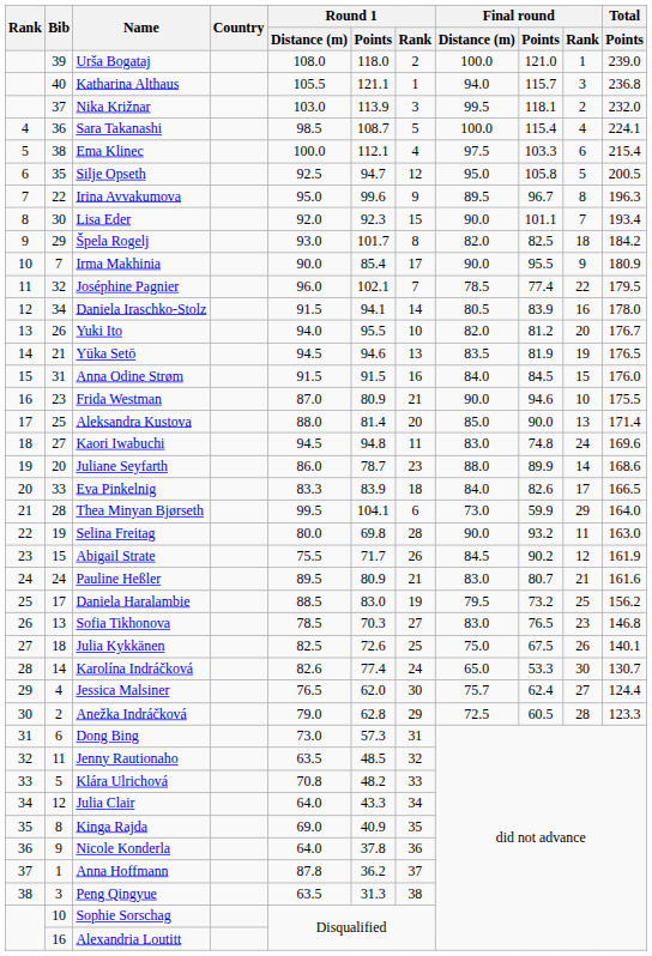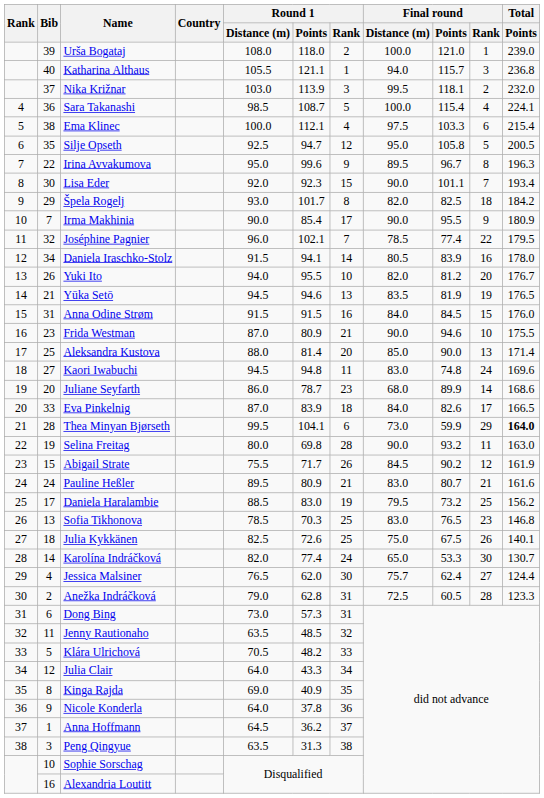 <table class="wikitable sortable" style="text-align:center">
 <tr>
 <th rowspan=2>Rank</th>
 <th rowspan=2>Bib</th>
 <th rowspan=2>Name</th>
 <th rowspan=2>Country</th>
 <th colspan=3>Round 1</th>
 <th colspan=3>Final round</th>
 <th>Total</th>
 </tr>
 <tr>
 <th>Distance (m)</th>
 <th>Points</th>
 <th>Rank</th>
 <th>Distance (m)</th>
 <th>Points</th>
 <th>Rank</th>
 <th>Points</th>
 </tr>
 <tr>
 <td></td>
 <td>39</td>
 <td align=left><a href='#'>Urša Bogataj</a></td>
 <td align=left></td>
 <td>108.0</td>
 <td>118.0</td>
 <td>2</td>
 <td>100.0</td>
 <td>121.0</td>
 <td>1</td>
 <td>239.0</td>
 </tr>
 <tr>
 <td></td>
 <td>40</td>
 <td align=left><a href='#'>Katharina Althaus</a></td>
 <td align=left></td>
 <td>105.5</td>
 <td>121.1</td>
 <td>1</td>
 <td>94.0</td>
 <td>115.7</td>
 <td>3</td>
 <td>236.8</td>
 </tr>
 <tr>
 <td></td>
 <td>37</td>
 <td align=left><a href='#'>Nika Križnar</a></td>
 <td align=left></td>
 <td>103.0</td>
 <td>113.9</td>
 <td>3</td>
 <td>99.5</td>
 <td>118.1</td>
 <td>2</td>
 <td>232.0</td>
 </tr>
 <tr>
 <td>4</td>
 <td>36</td>
 <td align=left><a href='#'>Sara Takanashi</a></td>
 <td align=left></td>
 <td>98.5</td>
 <td>108.7</td>
 <td>5</td>
 <td>100.0</td>
 <td>115.4</td>
 <td>4</td>
 <td>224.1</td>
 </tr>
 <tr>
 <td>5</td>
 <td>38</td>
 <td align=left><a href='#'>Ema Klinec</a></td>
 <td align=left></td>
 <td>100.0</td>
 <td>112.1</td>
 <td>4</td>
 <td>97.5</td>
 <td>103.3</td>
 <td>6</td>
 <td>215.4</td>
 </tr>
 <tr>
 <td>6</td>
 <td>35</td>
 <td align=left><a href='#'>Silje Opseth</a></td>
 <td align=left></td>
 <td>92.5</td>
 <td>94.7</td>
 <td>12</td>
 <td>95.0</td>
 <td>105.8</td>
 <td>5</td>
 <td>200.5</td>
 </tr>
 <tr>
 <td>7</td>
 <td>22</td>
 <td align=left><a href='#'>Irina Avvakumova</a></td>
 <td align=left></td>
 <td>95.0</td>
 <td>99.6</td>
 <td>9</td>
 <td>89.5</td>
 <td>96.7</td>
 <td>8</td>
 <td>196.3</td>
 </tr>
 <tr>
 <td>8</td>
 <td>30</td>
 <td align=left><a href='#'>Lisa Eder</a></td>
 <td align=left></td>
 <td>92.0</td>
 <td>92.3</td>
 <td>15</td>
 <td>90.0</td>
 <td>101.1</td>
 <td>7</td>
 <td>193.4</td>
 </tr>
 <tr>
 <td>9</td>
 <td>29</td>
 <td align=left><a href='#'>Špela Rogelj</a></td>
 <td align=left></td>
 <td>93.0</td>
 <td>101.7</td>
 <td>8</td>
 <td>82.0</td>
 <td>82.5</td>
 <td>18</td>
 <td>184.2</td>
 </tr>
 <tr>
 <td>10</td>
 <td>7</td>
 <td align=left><a href='#'>Irma Makhinia</a></td>
 <td align=left></td>
 <td>90.0</td>
 <td>85.4</td>
 <td>17</td>
 <td>90.0</td>
 <td>95.5</td>
 <td>9</td>
 <td>180.9</td>
 </tr>
 <tr>
 <td>11</td>
 <td>32</td>
 <td align=left><a href='#'>Joséphine Pagnier</a></td>
 <td align=left></td>
 <td>96.0</td>
 <td>102.1</td>
 <td>7</td>
 <td>78.5</td>
 <td>77.4</td>
 <td>22</td>
 <td>179.5</td>
 </tr>
 <tr>
 <td>12</td>
 <td>34</td>
 <td align=left><a href='#'>Daniela Iraschko-Stolz</a></td>
 <td align=left></td>
 <td>91.5</td>
 <td>94.1</td>
 <td>14</td>
 <td>80.5</td>
 <td>83.9</td>
 <td>16</td>
 <td>178.0</td>
 </tr>
 <tr>
 <td>13</td>
 <td>26</td>
 <td align=left><a href='#'>Yuki Ito</a></td>
 <td align=left></td>
 <td>94.0</td>
 <td>95.5</td>
 <td>10</td>
 <td>82.0</td>
 <td>81.2</td>
 <td>20</td>
 <td>176.7</td>
 </tr>
 <tr>
 <td>14</td>
 <td>21</td>
 <td align=left><a href='#'>Yūka Setō</a></td>
 <td align=left></td>
 <td>94.5</td>
 <td>94.6</td>
 <td>13</td>
 <td>83.5</td>
 <td>81.9</td>
 <td>19</td>
 <td>176.5</td>
 </tr>
 <tr>
 <td>15</td>
 <td>31</td>
 <td align=left><a href='#'>Anna Odine Strøm</a></td>
 <td align=left></td>
 <td>91.5</td>
 <td>91.5</td>
 <td>16</td>
 <td>84.0</td>
 <td>84.5</td>
 <td>15</td>
 <td>176.0</td>
 </tr>
 <tr>
 <td>16</td>
 <td>23</td>
 <td align=left><a href='#'>Frida Westman</a></td>
 <td align=left></td>
 <td>87.0</td>
 <td>80.9</td>
 <td>21</td>
 <td>90.0</td>
 <td>94.6</td>
 <td>10</td>
 <td>175.5</td>
 </tr>
 <tr>
 <td>17</td>
 <td>25</td>
 <td align=left><a href='#'>Aleksandra Kustova</a></td>
 <td align=left></td>
 <td>88.0</td>
 <td>81.4</td>
 <td>20</td>
 <td>85.0</td>
 <td>90.0</td>
 <td>13</td>
 <td>171.4</td>
 </tr>
 <tr>
 <td>18</td>
 <td>27</td>
 <td align=left><a href='#'>Kaori Iwabuchi</a></td>
 <td align=left></td>
 <td>94.5</td>
 <td>94.8</td>
 <td>11</td>
 <td>83.0</td>
 <td>74.8</td>
 <td>24</td>
 <td>169.6</td>
 </tr>
 <tr>
 <td>19</td>
 <td>20</td>
 <td align=left><a href='#'>Juliane Seyfarth</a></td>
 <td align=left></td>
 <td>86.0</td>
 <td>78.7</td>
 <td>23</td>
-<td>88.0</td>
+<td>68.0</td>
 <td>89.9</td>
 <td>14</td>
 <td>168.6</td>
 </tr>
 <tr>
 <td>20</td>
 <td>33</td>
 <td align=left><a href='#'>Eva Pinkelnig</a></td>
 <td align=left></td>
-<td>83.3</td>
+<td>87.0</td>
 <td>83.9</td>
 <td>18</td>
 <td>84.0</td>
 <td>82.6</td>
 <td>17</td>
 <td>166.5</td>
 </tr>
 <tr>
 <td>21</td>
 <td>28</td>
 <td align=left><a href='#'>Thea Minyan Bjørseth</a></td>
 <td align=left></td>
 <td>99.5</td>
 <td>104.1</td>
 <td>6</td>
 <td>73.0</td>
 <td>59.9</td>
 <td>29</td>
-<td>164.0</td>
+<td><strong>164.0</strong></td>
 </tr>
 <tr>
 <td>22</td>
 <td>19</td>
 <td align=left><a href='#'>Selina Freitag</a></td>
 <td align=left></td>
 <td>80.0</td>
 <td>69.8</td>
 <td>28</td>
 <td>90.0</td>
 <td>93.2</td>
 <td>11</td>
 <td>163.0</td>
 </tr>
 <tr>
 <td>23</td>
 <td>15</td>
 <td align=left><a href='#'>Abigail Strate</a></td>
 <td align=left></td>
 <td>75.5</td>
 <td>71.7</td>
 <td>26</td>
 <td>84.5</td>
 <td>90.2</td>
 <td>12</td>
 <td>161.9</td>
 </tr>
 <tr>
 <td>24</td>
 <td>24</td>
 <td align=left><a href='#'>Pauline Heßler</a></td>
 <td align=left></td>
 <td>89.5</td>
 <td>80.9</td>
 <td>21</td>
 <td>83.0</td>
 <td>80.7</td>
 <td>21</td>
 <td>161.6</td>
 </tr>
 <tr>
 <td>25</td>
 <td>17</td>
 <td align=left><a href='#'>Daniela Haralambie</a></td>
 <td align=left></td>
 <td>88.5</td>
 <td>83.0</td>
 <td>19</td>
 <td>79.5</td>
 <td>73.2</td>
 <td>25</td>
 <td>156.2</td>
 </tr>
 <tr>
 <td>26</td>
 <td>13</td>
 <td align=left><a href='#'>Sofia Tikhonova</a></td>
 <td align=left></td>
 <td>78.5</td>
 <td>70.3</td>
-<td>27</td>
+<td>25</td>
 <td>83.0</td>
 <td>76.5</td>
 <td>23</td>
 <td>146.8</td>
 </tr>
 <tr>
 <td>27</td>
 <td>18</td>
 <td align=left><a href='#'>Julia Kykkänen</a></td>
 <td align=left></td>
 <td>82.5</td>
 <td>72.6</td>
 <td>25</td>
 <td>75.0</td>
 <td>67.5</td>
 <td>26</td>
 <td>140.1</td>
 </tr>
 <tr>
 <td>28</td>
 <td>14</td>
 <td align=left><a href='#'>Karolína Indráčková</a></td>
 <td align=left></td>
-<td>82.6</td>
+<td>82.0</td>
 <td>77.4</td>
 <td>24</td>
 <td>65.0</td>
 <td>53.3</td>
 <td>30</td>
 <td>130.7</td>
 </tr>
 <tr>
 <td>29</td>
 <td>4</td>
 <td align=left><a href='#'>Jessica Malsiner</a></td>
 <td align=left></td>
 <td>76.5</td>
 <td>62.0</td>
 <td>30</td>
 <td>75.7</td>
 <td>62.4</td>
 <td>27</td>
 <td>124.4</td>
 </tr>
 <tr>
 <td>30</td>
 <td>2</td>
 <td align=left><a href='#'>Anežka Indráčková</a></td>
 <td align=left></td>
 <td>79.0</td>
 <td>62.8</td>
-<td>29</td>
+<td>31</td>
 <td>72.5</td>
 <td>60.5</td>
 <td>28</td>
 <td>123.3</td>
 </tr>
 <tr>
 <td>31</td>
 <td>6</td>
 <td align=left><a href='#'>Dong Bing</a></td>
 <td align=left></td>
 <td>73.0</td>
 <td>57.3</td>
 <td>31</td>
 <td rowspan=10 colspan=4>did not advance</td>
 </tr>
 <tr>
 <td>32</td>
 <td>11</td>
 <td align=left><a href='#'>Jenny Rautionaho</a></td>
 <td align=left></td>
 <td>63.5</td>
 <td>48.5</td>
 <td>32</td>
 </tr>
 <tr>
 <td>33</td>
 <td>5</td>
 <td align=left><a href='#'>Klára Ulrichová</a></td>
 <td align=left></td>
-<td>70.8</td>
+<td>70.5</td>
 <td>48.2</td>
 <td>33</td>
 </tr>
 <tr>
 <td>34</td>
 <td>12</td>
 <td align=left><a href='#'>Julia Clair</a></td>
 <td align=left></td>
 <td>64.0</td>
 <td>43.3</td>
 <td>34</td>
 </tr>
 <tr>
 <td>35</td>
 <td>8</td>
 <td align=left><a href='#'>Kinga Rajda</a></td>
 <td align=left></td>
 <td>69.0</td>
 <td>40.9</td>
 <td>35</td>
 </tr>
 <tr>
 <td>36</td>
 <td>9</td>
 <td align=left><a href='#'>Nicole Konderla</a></td>
 <td align=left></td>
 <td>64.0</td>
 <td>37.8</td>
 <td>36</td>
 </tr>
 <tr>
 <td>37</td>
 <td>1</td>
 <td align=left><a href='#'>Anna Hoffmann</a></td>
 <td align=left></td>
-<td>87.8</td>
+<td>64.5</td>
 <td>36.2</td>
 <td>37</td>
 </tr>
 <tr>
 <td>38</td>
 <td>3</td>
 <td align=left><a href='#'>Peng Qingyue</a></td>
 <td align=left></td>
 <td>63.5</td>
 <td>31.3</td>
 <td>38</td>
 </tr>
 <tr>
 <td rowspan=2></td>
 <td>10</td>
 <td align=left><a href='#'>Sophie Sorschag</a></td>
 <td align=left></td>
 <td rowspan=2 colspan=3>Disqualified</td>
 </tr>
 <tr>
 <td>16</td>
 <td align=left><a href='#'>Alexandria Loutitt</a></td>
 <td align=left></td>
 </tr>
 </table>
